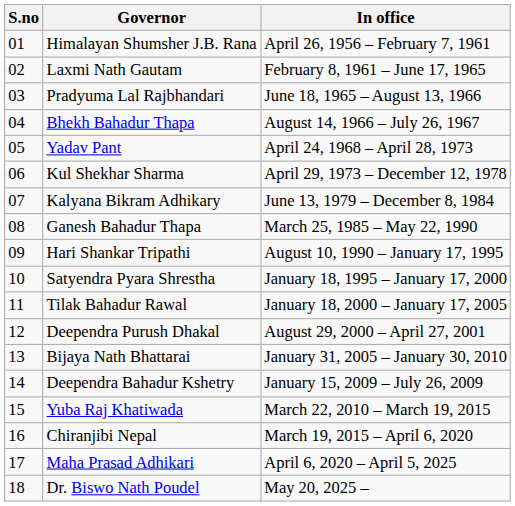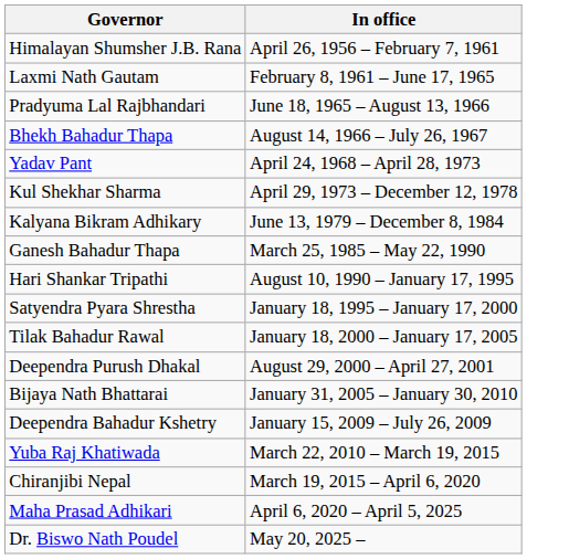 <table class="wikitable">
 <tr>
-<th>S.no</th>
 <th>Governor</th>
 <th>In office</th>
 </tr>
 <tr>
-<td>01</td>
 <td>Himalayan Shumsher J.B. Rana </td>
 <td>April 26, 1956 – February 7, 1961</td>
 </tr>
 <tr>
-<td>02</td>
 <td>Laxmi Nath Gautam</td>
 <td>February 8, 1961 – June 17, 1965</td>
 </tr>
 <tr>
-<td>03</td>
 <td>Pradyuma Lal Rajbhandari</td>
 <td>June 18, 1965 – August 13, 1966</td>
 </tr>
 <tr>
-<td>04</td>
 <td><a href='#'>Bhekh Bahadur Thapa</a></td>
 <td>August 14, 1966 – July 26, 1967</td>
 </tr>
 <tr>
-<td>05</td>
 <td><a href='#'>Yadav Pant</a></td>
 <td>April 24, 1968 – April 28, 1973</td>
 </tr>
 <tr>
-<td>06</td>
 <td>Kul Shekhar Sharma</td>
 <td>April 29, 1973 – December 12, 1978</td>
 </tr>
 <tr>
-<td>07</td>
 <td>Kalyana Bikram Adhikary</td>
 <td>June 13, 1979 – December 8, 1984</td>
 </tr>
 <tr>
-<td>08</td>
 <td>Ganesh Bahadur Thapa</td>
 <td>March 25, 1985 – May 22, 1990</td>
 </tr>
 <tr>
-<td>09</td>
 <td>Hari Shankar Tripathi</td>
 <td>August 10, 1990 – January 17, 1995</td>
 </tr>
 <tr>
-<td>10</td>
 <td>Satyendra Pyara Shrestha</td>
 <td>January 18, 1995 – January 17, 2000</td>
 </tr>
 <tr>
-<td>11</td>
 <td>Tilak Bahadur Rawal</td>
 <td>January 18, 2000 – January 17, 2005</td>
 </tr>
 <tr>
-<td>12</td>
 <td>Deependra Purush Dhakal</td>
 <td>August 29, 2000 – April 27, 2001</td>
 </tr>
 <tr>
-<td>13</td>
 <td>Bijaya Nath Bhattarai</td>
 <td>January 31, 2005 – January 30, 2010</td>
 </tr>
 <tr>
-<td>14</td>
 <td>Deependra Bahadur Kshetry</td>
 <td>January 15, 2009 – July 26, 2009</td>
 </tr>
 <tr>
-<td>15</td>
 <td><a href='#'>Yuba Raj Khatiwada</a></td>
 <td>March 22, 2010 – March 19, 2015</td>
 </tr>
 <tr>
-<td>16</td>
 <td>Chiranjibi Nepal</td>
 <td>March 19, 2015 – April 6, 2020</td>
 </tr>
 <tr>
-<td>17</td>
 <td><a href='#'>Maha Prasad Adhikari</a></td>
 <td>April 6, 2020 – April 5, 2025</td>
 </tr>
 <tr>
-<td>18</td>
 <td>Dr. <a href='#'>Biswo Nath Poudel</a></td>
 <td>May 20, 2025 –</td>
 </tr>
 </table>
